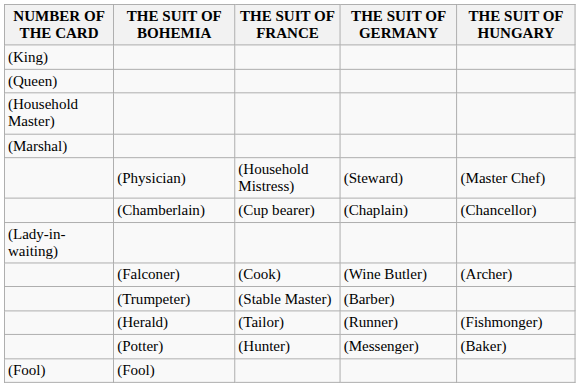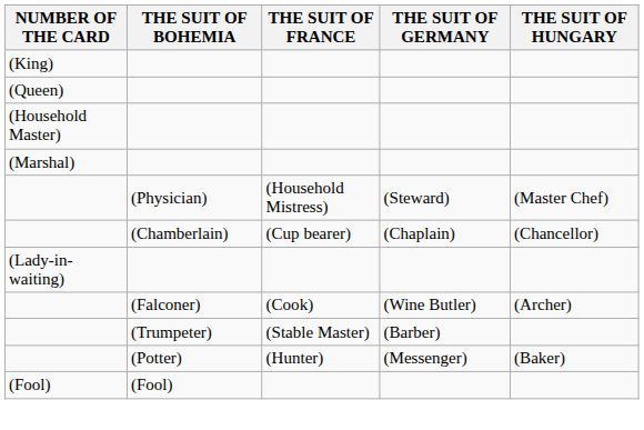 <table class="wikitable center">
 <tr>
 <th>NUMBER OF THE CARD</th>
 <th>THE SUIT OF BOHEMIA</th>
 <th>THE SUIT OF FRANCE</th>
 <th>THE SUIT OF GERMANY</th>
 <th>THE SUIT OF HUNGARY</th>
 </tr>
 <tr ---->
 <td> (King)</td>
 <td></td>
 <td></td>
 <td></td>
 <td></td>
 </tr>
 <tr ---->
 <td> (Queen)</td>
 <td></td>
 <td></td>
 <td></td>
 <td></td>
 </tr>
 <tr ---->
 <td> (Household Master)</td>
 <td></td>
 <td></td>
 <td></td>
 <td></td>
 </tr>
 <tr ---->
 <td> (Marshal)</td>
 <td></td>
 <td></td>
 <td></td>
 <td></td>
 </tr>
 <tr ---->
 <td></td>
 <td> (Physician)</td>
 <td> (Household Mistress)</td>
 <td> (Steward)</td>
 <td> (Master Chef)</td>
 </tr>
 <tr ---->
 <td></td>
 <td> (Chamberlain)</td>
 <td> (Cup bearer)</td>
 <td> (Chaplain)</td>
 <td> (Chancellor)</td>
 </tr>
 <tr ---->
 <td> (Lady-in-waiting)</td>
 <td></td>
 <td></td>
 <td></td>
 <td></td>
 </tr>
 <tr ---->
 <td></td>
 <td> (Falconer)</td>
 <td> (Cook)</td>
 <td> (Wine Butler)</td>
 <td> (Archer)</td>
 </tr>
 <tr ---->
 <td></td>
 <td> (Trumpeter)</td>
 <td> (Stable Master)</td>
 <td> (Barber)</td>
 <td></td>
 </tr>
 <tr ---->
 <td></td>
-<td> (Herald)</td>
-<td> (Tailor)</td>
-<td> (Runner)</td>
-<td> (Fishmonger)</td>
-</tr>
-<tr ---->
-<td></td>
 <td> (Potter)</td>
 <td> (Hunter)</td>
 <td> (Messenger)</td>
 <td> (Baker)</td>
 </tr>
 <tr ---->
 <td> (Fool)</td>
 <td> (Fool)</td>
 <td></td>
 <td></td>
 <td></td>
 </tr>
 </table>
